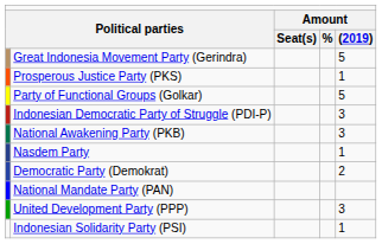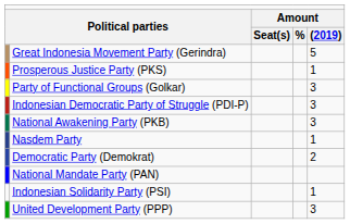 <table class="wikitable">
 <tr>
 <td colspan="5"></td>
 </tr>
 <tr>
 <th colspan="2" rowspan="2">Political parties</th>
 <th colspan="3">Amount</th>
 </tr>
 <tr>
 <th>Seat(s)</th>
 <th>%</th>
 <th>  (<a href='#'>2019</a>)</th>
 </tr>
 <tr>
 <td bgcolor=#B79164></td>
 <td><a href='#'>Great Indonesia Movement Party</a> (Gerindra)</td>
 <td></td>
 <td></td>
 <td> 5</td>
 </tr>
 <tr>
 <td bgcolor=#FF4F00></td>
 <td><a href='#'>Prosperous Justice Party</a> (PKS)</td>
 <td></td>
 <td></td>
 <td> 1</td>
 </tr>
 <tr>
 <td bgcolor=#FFFF00></td>
 <td><a href='#'>Party of Functional Groups</a> (Golkar)</td>
 <td></td>
 <td></td>
-<td> 5</td>
+<td> 3</td>
 </tr>
 <tr>
 <td bgcolor=#BD2016></td>
 <td><a href='#'>Indonesian Democratic Party of Struggle</a> (PDI-P)</td>
 <td></td>
 <td></td>
 <td> 3</td>
 </tr>
 <tr>
 <td bgcolor=#02754C></td>
 <td><a href='#'>National Awakening Party</a> (PKB)</td>
 <td></td>
 <td></td>
 <td> 3</td>
 </tr>
 <tr>
 <td bgcolor=#27408B></td>
 <td><a href='#'>Nasdem Party</a></td>
 <td></td>
 <td></td>
 <td> 1</td>
 </tr>
 <tr>
 <td bgcolor=#2643A3></td>
 <td><a href='#'>Democratic Party</a> (Demokrat)</td>
 <td></td>
 <td></td>
 <td> 2</td>
 </tr>
 <tr>
 <td bgcolor=#0000FF></td>
 <td><a href='#'>National Mandate Party</a> (PAN)</td>
 <td></td>
 <td></td>
 <td></td>
 </tr>
 <tr>
+<td bgcolor=></td>
+<td><a href='#'>Indonesian Solidarity Party</a> (PSI)</td>
+<td></td>
+<td></td>
+<td> 1</td>
+</tr>
+<tr>
 <td bgcolor=#00A100></td>
 <td><a href='#'>United Development Party</a> (PPP)</td>
 <td></td>
 <td></td>
 <td> 3</td>
 </tr>
-<tr>
-<td bgcolor=></td>
-<td><a href='#'>Indonesian Solidarity Party</a> (PSI)</td>
-<td></td>
-<td></td>
-<td> 1</td>
-</tr>
 </table>
